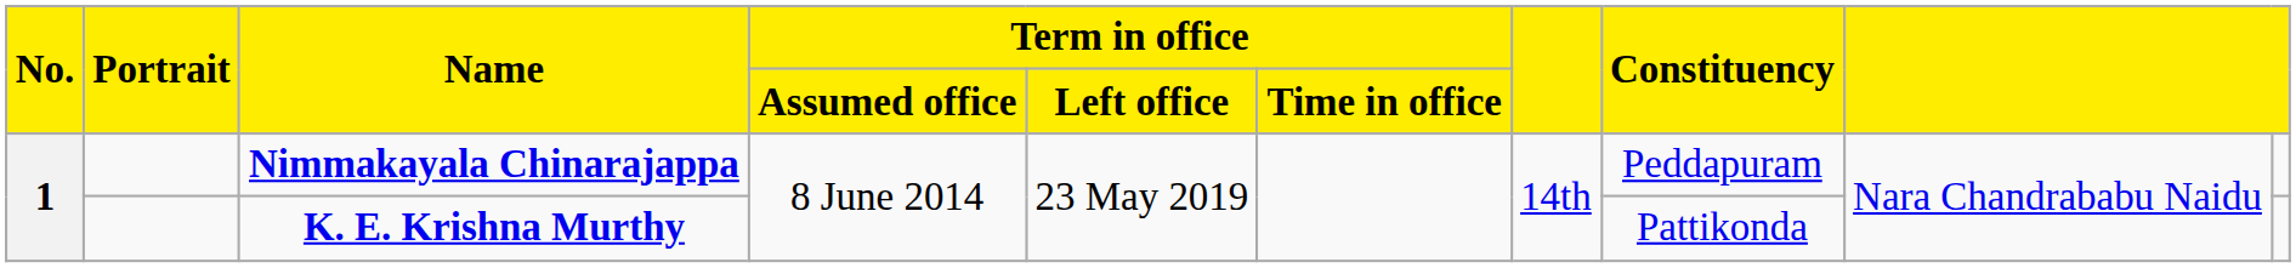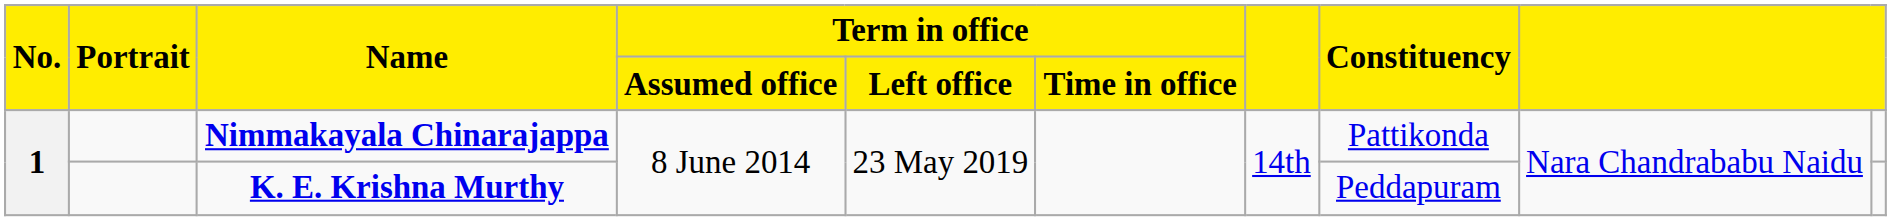 <table class="wikitable sortable" style="text-align:center;">
 <tr>
 <th rowspan=2 style="background-color:#FFED00;color:black">No.</th>
 <th rowspan=2 style="background-color:#FFED00;color:black">Portrait</th>
 <th rowspan=2 style="background-color:#FFED00;color:black">Name<br></th>
 <th colspan=3 style="background-color:#FFED00;color:black">Term in office</th>
 <th rowspan=2 style="background-color:#FFED00;color:black"><a href='#'></a><br></th>
 <th rowspan=2 style="background-color:#FFED00;color:black">Constituency</th>
 <th rowspan=2 colspan=2 style="background-color:#FFED00;color:black"><a href='#'></a></th>
 </tr>
 <tr>
 <th style="background-color:#FFED00;color:black">Assumed office</th>
 <th style="background-color:#FFED00;color:black">Left office</th>
 <th style="background-color:#FFED00;color:black">Time in office</th>
 </tr>
 <tr>
 <th rowspan=2>1</th>
 <td></td>
 <td><strong><a href='#'>Nimmakayala Chinarajappa</a></strong><br></td>
 <td rowspan=2>8 June 2014</td>
 <td rowspan=2>23 May 2019</td>
 <td rowspan=2></td>
 <td rowspan=2><a href='#'>14th</a><br></td>
-<td><a href='#'>Peddapuram</a></td>
+<td><a href='#'>Pattikonda</a></td>
 <td rowspan=2><a href='#'>Nara Chandrababu Naidu</a></td>
 <td></td>
 </tr>
 <tr>
 <td></td>
 <td><strong><a href='#'>K. E. Krishna Murthy</a></strong><br></td>
-<td><a href='#'>Pattikonda</a></td>
+<td><a href='#'>Peddapuram</a></td>
 </tr>
 </table>
